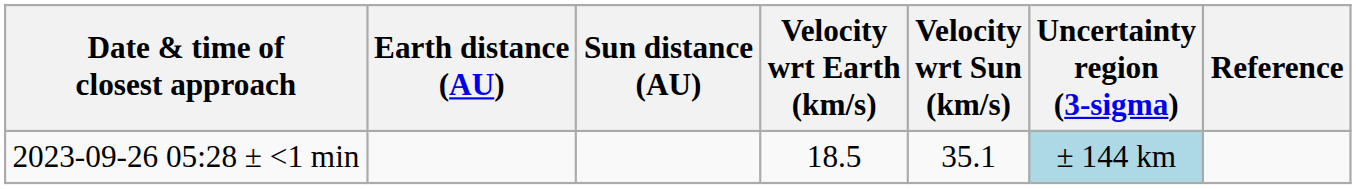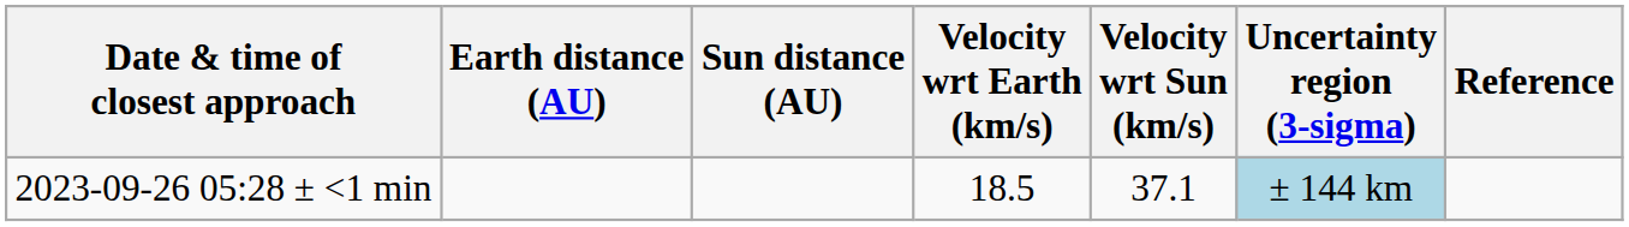 <table class="wikitable" style="text-align: center; font-size: 0.9em;">
 <tr>
 <th>Date & time of<br>closest approach</th>
 <th>Earth distance<br>(<a href='#'>AU</a>)</th>
 <th>Sun distance<br>(AU)</th>
 <th>Velocity<br>wrt Earth<br>(km/s)</th>
 <th>Velocity<br>wrt Sun<br>(km/s)</th>
 <th>Uncertainty<br>region<br>(<a href='#'>3-sigma</a>)</th>
 <th>Reference</th>
 </tr>
 <tr>
 <td>2023-09-26 05:28 ± <1 min</td>
 <td></td>
 <td></td>
 <td>18.5</td>
-<td>35.1</td>
+<td>37.1</td>
 <td style="background: lightblue;">± 144 km</td>
 <td><small></small></td>
 </tr>
 </table>
